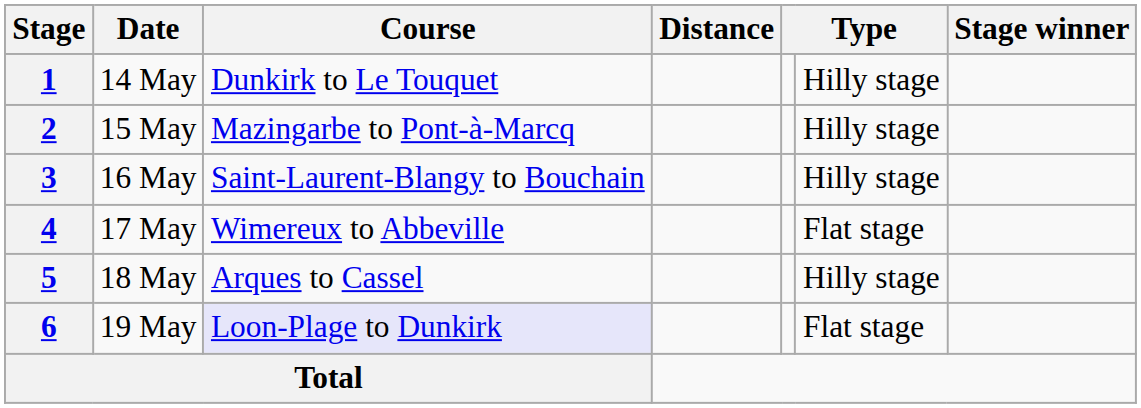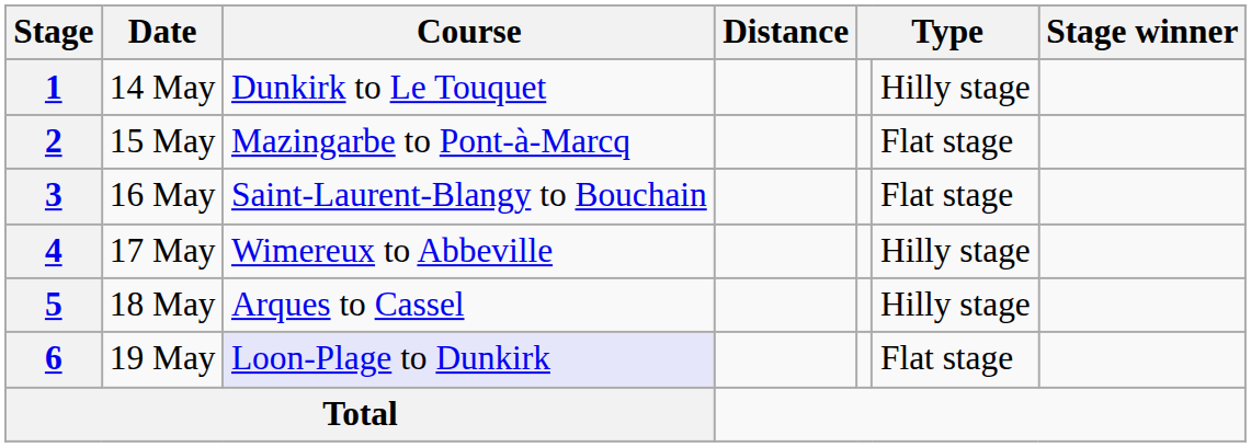 <table class="wikitable">
 <tr>
 <th scope="col">Stage</th>
 <th scope="col">Date</th>
 <th scope="col">Course</th>
 <th scope="col">Distance</th>
 <th scope="col" colspan="2">Type</th>
 <th scope="col">Stage winner</th>
 </tr>
 <tr>
 <th scope="row"><a href='#'>1</a></th>
 <td style="text-align:center;">14 May</td>
 <td><a href='#'>Dunkirk</a> to <a href='#'>Le Touquet</a></td>
 <td style="text-align:center;"></td>
 <td></td>
 <td>Hilly stage</td>
 <td></td>
 </tr>
 <tr>
 <th scope="row"><a href='#'>2</a></th>
 <td style="text-align:center;">15 May</td>
 <td><a href='#'>Mazingarbe</a> to <a href='#'>Pont-à-Marcq</a></td>
 <td style="text-align:center;"></td>
 <td></td>
-<td>Hilly stage</td>
+<td>Flat stage</td>
 <td></td>
 </tr>
 <tr>
 <th scope="row"><a href='#'>3</a></th>
 <td style="text-align:center;">16 May</td>
 <td><a href='#'>Saint-Laurent-Blangy</a> to <a href='#'>Bouchain</a></td>
 <td style="text-align:center;"></td>
 <td></td>
-<td>Hilly stage</td>
+<td>Flat stage</td>
 <td></td>
 </tr>
 <tr>
 <th scope="row"><a href='#'>4</a></th>
 <td style="text-align:center;">17 May</td>
 <td><a href='#'>Wimereux</a> to <a href='#'>Abbeville</a></td>
 <td style="text-align:center;"></td>
 <td></td>
-<td>Flat stage</td>
+<td>Hilly stage</td>
 <td></td>
 </tr>
 <tr>
 <th scope="row"><a href='#'>5</a></th>
 <td style="text-align:center;">18 May</td>
 <td><a href='#'>Arques</a> to <a href='#'>Cassel</a></td>
 <td style="text-align:center;"></td>
 <td></td>
 <td>Hilly stage</td>
 <td></td>
 </tr>
 <tr>
 <th scope="row"><a href='#'>6</a></th>
 <td style="text-align:center;">19 May</td>
 <td style="background: lavender;"><a href='#'>Loon-Plage</a> to <a href='#'>Dunkirk</a></td>
 <td style="text-align:center;"></td>
 <td></td>
 <td>Flat stage</td>
 <td></td>
 </tr>
 <tr>
 <th colspan="3">Total</th>
 <td colspan="4" style="text-align:center;"></td>
 </tr>
 </table>
